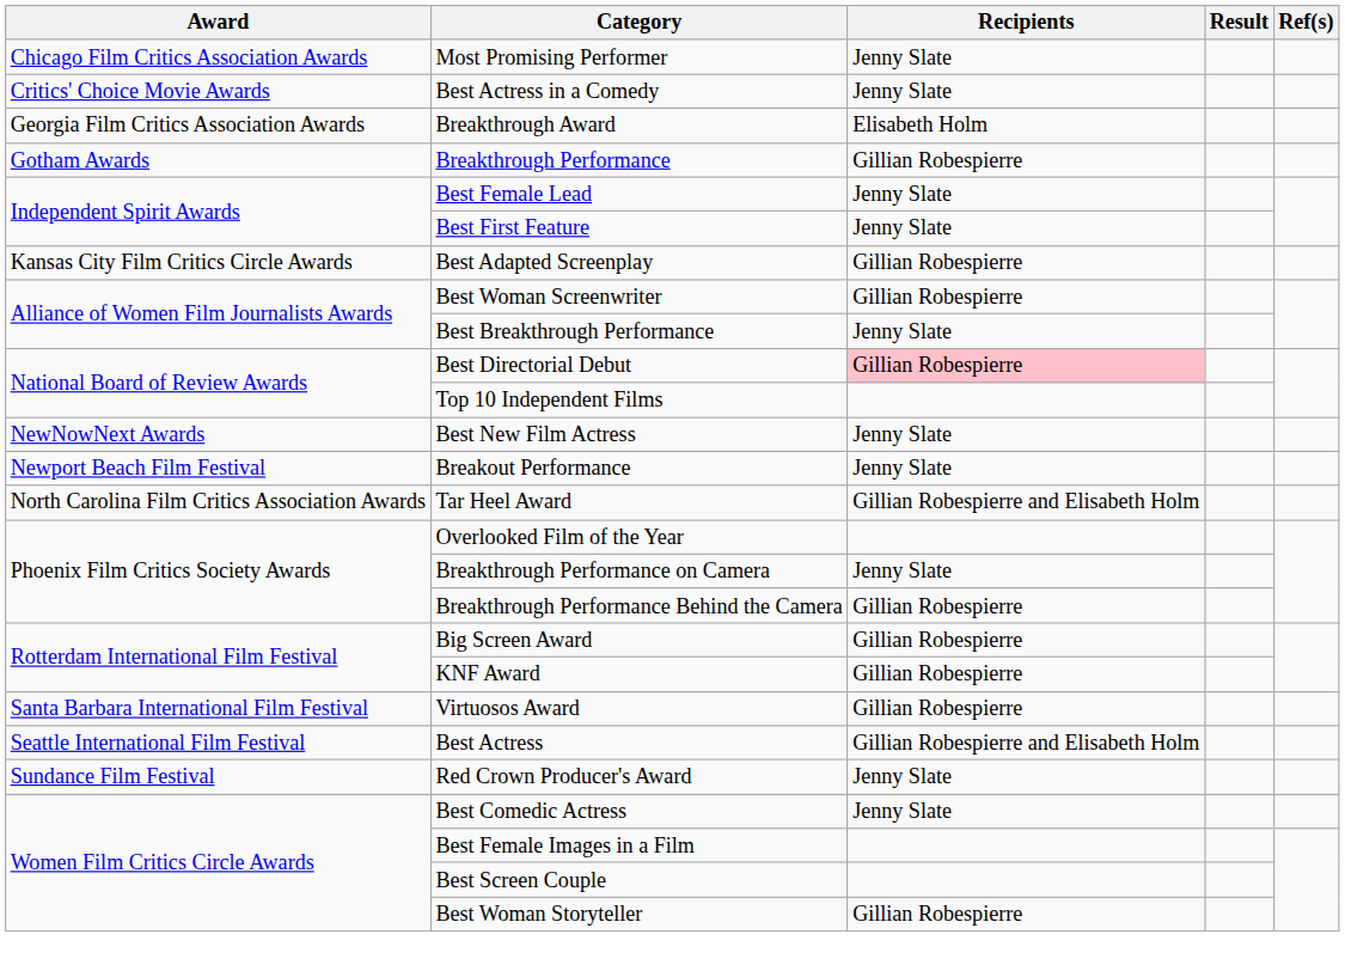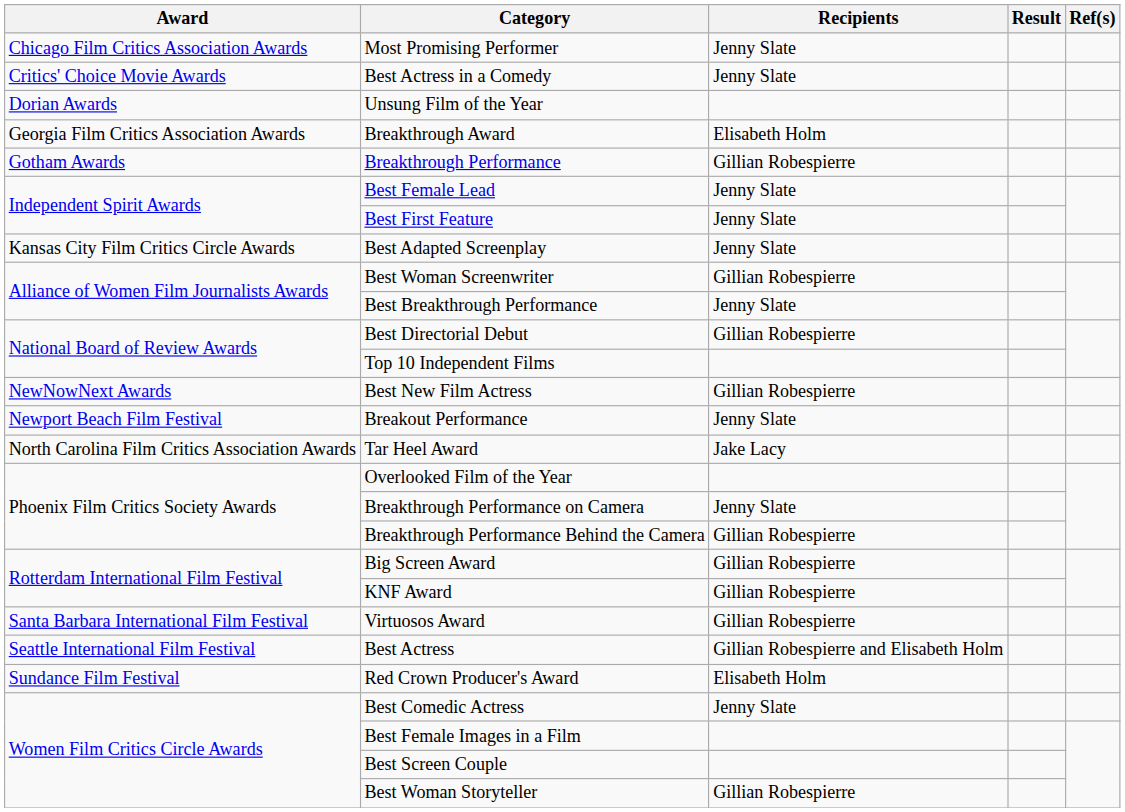 <table class="wikitable sortable">
 <tr style="background:#ccc; text-align:center;">
 <th>Award</th>
 <th>Category</th>
 <th>Recipients</th>
 <th>Result</th>
 <th>Ref(s)</th>
 </tr>
 <tr>
 <td><a href='#'>Chicago Film Critics Association Awards</a></td>
 <td>Most Promising Performer</td>
 <td>Jenny Slate</td>
 <td></td>
 <td></td>
 </tr>
 <tr>
 <td><a href='#'>Critics' Choice Movie Awards</a></td>
 <td>Best Actress in a Comedy</td>
 <td>Jenny Slate</td>
+<td></td>
+<td></td>
+</tr>
+<tr>
+<td><a href='#'>Dorian Awards</a></td>
+<td>Unsung Film of the Year</td>
+<td></td>
 <td></td>
 <td></td>
 </tr>
 <tr>
 <td>Georgia Film Critics Association Awards</td>
 <td>Breakthrough Award</td>
 <td>Elisabeth Holm</td>
 <td></td>
 <td></td>
 </tr>
 <tr>
 <td><a href='#'>Gotham Awards</a></td>
 <td><a href='#'>Breakthrough Performance</a></td>
 <td>Gillian Robespierre</td>
 <td></td>
 <td></td>
 </tr>
 <tr>
 <td rowspan="2"><a href='#'>Independent Spirit Awards</a></td>
 <td><a href='#'>Best Female Lead</a></td>
 <td>Jenny Slate</td>
 <td></td>
 <td rowspan="2"></td>
 </tr>
 <tr>
 <td><a href='#'>Best First Feature</a></td>
 <td>Jenny Slate</td>
 <td></td>
 </tr>
 <tr>
 <td>Kansas City Film Critics Circle Awards</td>
 <td>Best Adapted Screenplay</td>
-<td>Gillian Robespierre</td>
+<td>Jenny Slate</td>
 <td></td>
 <td></td>
 </tr>
 <tr>
 <td rowspan="2"><a href='#'>Alliance of Women Film Journalists Awards</a></td>
 <td>Best Woman Screenwriter</td>
 <td>Gillian Robespierre</td>
 <td></td>
 <td rowspan="2"></td>
 </tr>
 <tr>
 <td>Best Breakthrough Performance</td>
 <td>Jenny Slate</td>
 <td></td>
 </tr>
 <tr>
 <td rowspan="2"><a href='#'>National Board of Review Awards</a></td>
 <td>Best Directorial Debut</td>
-<td style="background: pink;">Gillian Robespierre</td>
+<td>Gillian Robespierre</td>
 <td></td>
 <td rowspan="2"></td>
 </tr>
 <tr>
 <td>Top 10 Independent Films</td>
 <td></td>
 <td></td>
 </tr>
 <tr>
 <td><a href='#'>NewNowNext Awards</a></td>
 <td>Best New Film Actress</td>
-<td>Jenny Slate</td>
+<td>Gillian Robespierre</td>
 <td></td>
 <td></td>
 </tr>
 <tr>
 <td><a href='#'>Newport Beach Film Festival</a></td>
 <td>Breakout Performance</td>
 <td>Jenny Slate</td>
 <td></td>
 <td></td>
 </tr>
 <tr>
 <td>North Carolina Film Critics Association Awards</td>
 <td>Tar Heel Award</td>
-<td>Gillian Robespierre and Elisabeth Holm</td>
+<td>Jake Lacy</td>
 <td></td>
 <td></td>
 </tr>
 <tr>
 <td rowspan="3">Phoenix Film Critics Society Awards</td>
 <td>Overlooked Film of the Year</td>
 <td></td>
 <td></td>
 <td rowspan="3"></td>
 </tr>
 <tr>
 <td>Breakthrough Performance on Camera</td>
 <td>Jenny Slate</td>
 <td></td>
 </tr>
 <tr>
 <td>Breakthrough Performance Behind the Camera</td>
 <td>Gillian Robespierre</td>
 <td></td>
 </tr>
 <tr>
 <td rowspan="2"><a href='#'>Rotterdam International Film Festival</a></td>
 <td>Big Screen Award</td>
 <td>Gillian Robespierre</td>
 <td></td>
 <td rowspan="2"></td>
 </tr>
 <tr>
 <td>KNF Award</td>
 <td>Gillian Robespierre</td>
 <td></td>
 </tr>
 <tr>
 <td><a href='#'>Santa Barbara International Film Festival</a></td>
 <td>Virtuosos Award</td>
 <td>Gillian Robespierre</td>
 <td></td>
 <td></td>
 </tr>
 <tr>
 <td><a href='#'>Seattle International Film Festival</a></td>
 <td>Best Actress</td>
 <td>Gillian Robespierre and Elisabeth Holm</td>
 <td></td>
 <td></td>
 </tr>
 <tr>
 <td><a href='#'>Sundance Film Festival</a></td>
 <td>Red Crown Producer's Award</td>
-<td>Jenny Slate</td>
+<td>Elisabeth Holm</td>
 <td></td>
 <td></td>
 </tr>
 <tr>
 <td rowspan="4"><a href='#'>Women Film Critics Circle Awards</a></td>
 <td>Best Comedic Actress</td>
 <td>Jenny Slate</td>
 <td></td>
 <td></td>
 </tr>
 <tr>
 <td>Best Female Images in a Film</td>
 <td></td>
 <td></td>
 <td rowspan="3"></td>
 </tr>
 <tr>
 <td>Best Screen Couple</td>
 <td></td>
 <td></td>
 </tr>
 <tr>
 <td>Best Woman Storyteller</td>
 <td>Gillian Robespierre</td>
 <td></td>
 </tr>
 </table>
